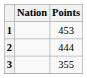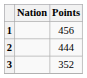 <table class=wikitable style="font-size:95%;">
 <tr style="background:#ccccff;">
 <th></th>
 <th>Nation</th>
 <th>Points</th>
 </tr>
 <tr>
 <th>1</th>
 <td></td>
-<td align="center">453</td>
+<td align="center">456</td>
 </tr>
 <tr>
 <th>2</th>
 <td></td>
 <td align="center">444</td>
 </tr>
 <tr>
 <th>3</th>
 <td></td>
-<td align="center">355</td>
+<td align="center">352</td>
 </tr>
 <tr>
 </tr>
 </table>
